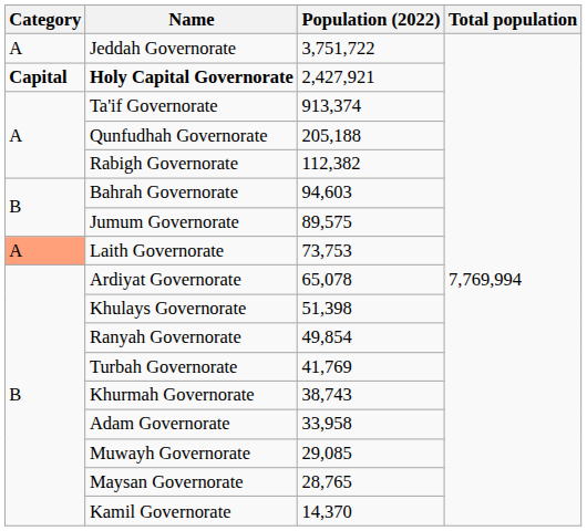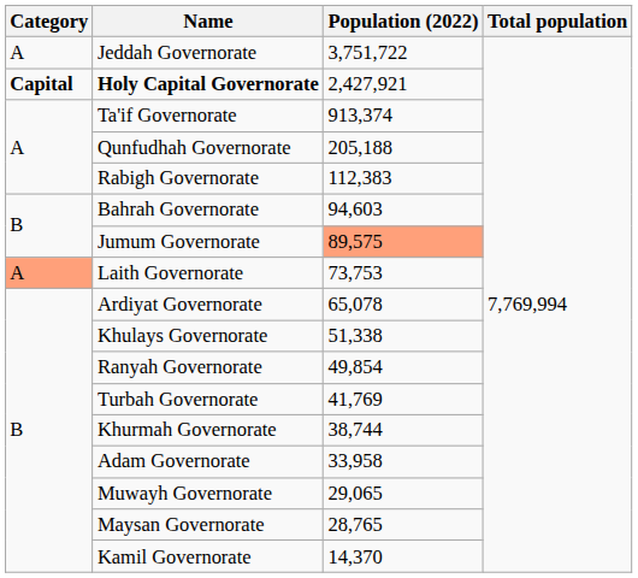 <table class="wikitable">
 <tr>
 <th>Category</th>
 <th>Name</th>
 <th>Population (2022)</th>
 <th>Total population</th>
 </tr>
 <tr>
 <td>A</td>
 <td>Jeddah Governorate</td>
 <td>3,751,722</td>
 <td rowspan="17">7,769,994</td>
 </tr>
 <tr>
 <td><strong>Capital</strong></td>
 <td><strong>Holy Capital Governorate</strong></td>
 <td>2,427,921</td>
 </tr>
 <tr>
 <td rowspan="3">A</td>
 <td>Ta'if Governorate</td>
 <td>913,374</td>
 </tr>
 <tr>
 <td>Qunfudhah Governorate</td>
 <td>205,188</td>
 </tr>
 <tr>
 <td>Rabigh Governorate</td>
-<td>112,382</td>
+<td>112,383</td>
 </tr>
 <tr>
 <td rowspan="2">B</td>
 <td>Bahrah Governorate</td>
 <td>94,603</td>
 </tr>
 <tr>
 <td>Jumum Governorate</td>
-<td>89,575</td>
+<td style="background: lightsalmon;">89,575</td>
 </tr>
 <tr>
 <td style="background: lightsalmon;">A</td>
 <td>Laith Governorate</td>
 <td>73,753</td>
 </tr>
 <tr>
 <td rowspan="9">B</td>
 <td>Ardiyat  Governorate</td>
 <td>65,078</td>
 </tr>
 <tr>
 <td>Khulays Governorate</td>
-<td>51,398</td>
+<td>51,338</td>
 </tr>
 <tr>
 <td>Ranyah Governorate</td>
 <td>49,854</td>
 </tr>
 <tr>
 <td>Turbah Governorate</td>
 <td>41,769</td>
 </tr>
 <tr>
 <td>Khurmah Governorate</td>
-<td>38,743</td>
+<td>38,744</td>
 </tr>
 <tr>
 <td>Adam Governorate</td>
 <td>33,958</td>
 </tr>
 <tr>
 <td>Muwayh Governorate</td>
-<td>29,085</td>
+<td>29,065</td>
 </tr>
 <tr>
 <td>Maysan  Governorate</td>
 <td>28,765</td>
 </tr>
 <tr>
 <td>Kamil Governorate</td>
 <td>14,370</td>
 </tr>
 </table>
